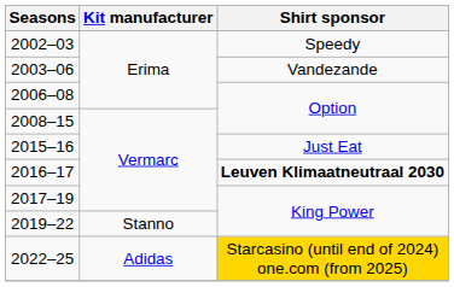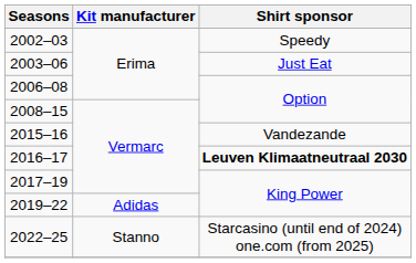 <table class="wikitable" style="text-align: center">
 <tr>
 <th>Seasons</th>
 <th><a href='#'>Kit</a> manufacturer</th>
 <th>Shirt sponsor</th>
 </tr>
 <tr>
 <td>2002–03</td>
 <td rowspan=3>Erima</td>
 <td>Speedy</td>
 </tr>
 <tr>
 <td>2003–06</td>
-<td>Vandezande</td>
+<td><a href='#'>Just Eat</a></td>
 </tr>
 <tr>
 <td>2006–08</td>
 <td rowspan=2><a href='#'>Option</a></td>
 </tr>
 <tr>
 <td>2008–15</td>
 <td rowspan=4><a href='#'>Vermarc</a></td>
 </tr>
 <tr>
 <td>2015–16</td>
-<td><a href='#'>Just Eat</a></td>
+<td>Vandezande</td>
 </tr>
 <tr>
 <td>2016–17</td>
 <td><strong>Leuven Klimaatneutraal 2030</strong></td>
 </tr>
 <tr>
 <td>2017–19</td>
 <td rowspan=2><a href='#'>King Power</a></td>
 </tr>
 <tr>
 <td>2019–22</td>
-<td>Stanno</td>
+<td><a href='#'>Adidas</a></td>
 </tr>
 <tr>
 <td>2022–25</td>
-<td><a href='#'>Adidas</a></td>
-<td style="background: gold;">Starcasino (until end of 2024)<br>one.com (from 2025)</td>
+<td>Stanno</td>
+<td>Starcasino (until end of 2024)<br>one.com (from 2025)</td>
 </tr>
 <tr>
 </tr>
 </table>
